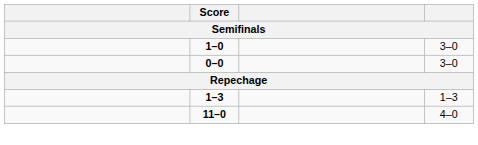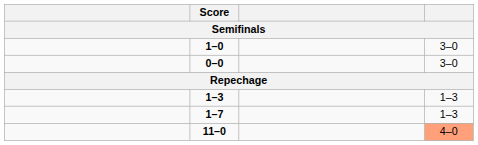 <table class="wikitable" style="text-align: left; ">
 <tr>
 <th align="right" width="270"></th>
 <th width="65">Score</th>
 <th align="left" width="270"></th>
 <th width="65"></th>
 </tr>
 <tr>
 <th colspan=4>Semifinals</th>
 </tr>
 <tr>
 <td><strong></strong></td>
 <td align="center"><strong>1–0</strong></td>
 <td></td>
 <td align=center>3–0 <strong></strong></td>
 </tr>
 <tr>
 <td><strong></strong></td>
 <td align="center"><strong>0–0</strong></td>
 <td></td>
 <td align=center>3–0 <strong></strong></td>
 </tr>
 <tr>
 <th colspan=4>Repechage</th>
 </tr>
 <tr>
 <td></td>
 <td align="center"><strong>1–3</strong></td>
 <td><strong></strong></td>
 <td align=center>1–3 <strong></strong></td>
 </tr>
 <tr>
+<td></td>
+<td align="center"><strong>1–7</strong></td>
+<td><strong></strong></td>
+<td align=center>1–3 <strong></strong></td>
+</tr>
+<tr>
 <td><strong></strong></td>
 <td align="center"><strong>11–0</strong></td>
 <td></td>
-<td align=center>4–0 <strong></strong></td>
+<td align=center style="background: lightsalmon;">4–0 <strong></strong></td>
 </tr>
 </table>
